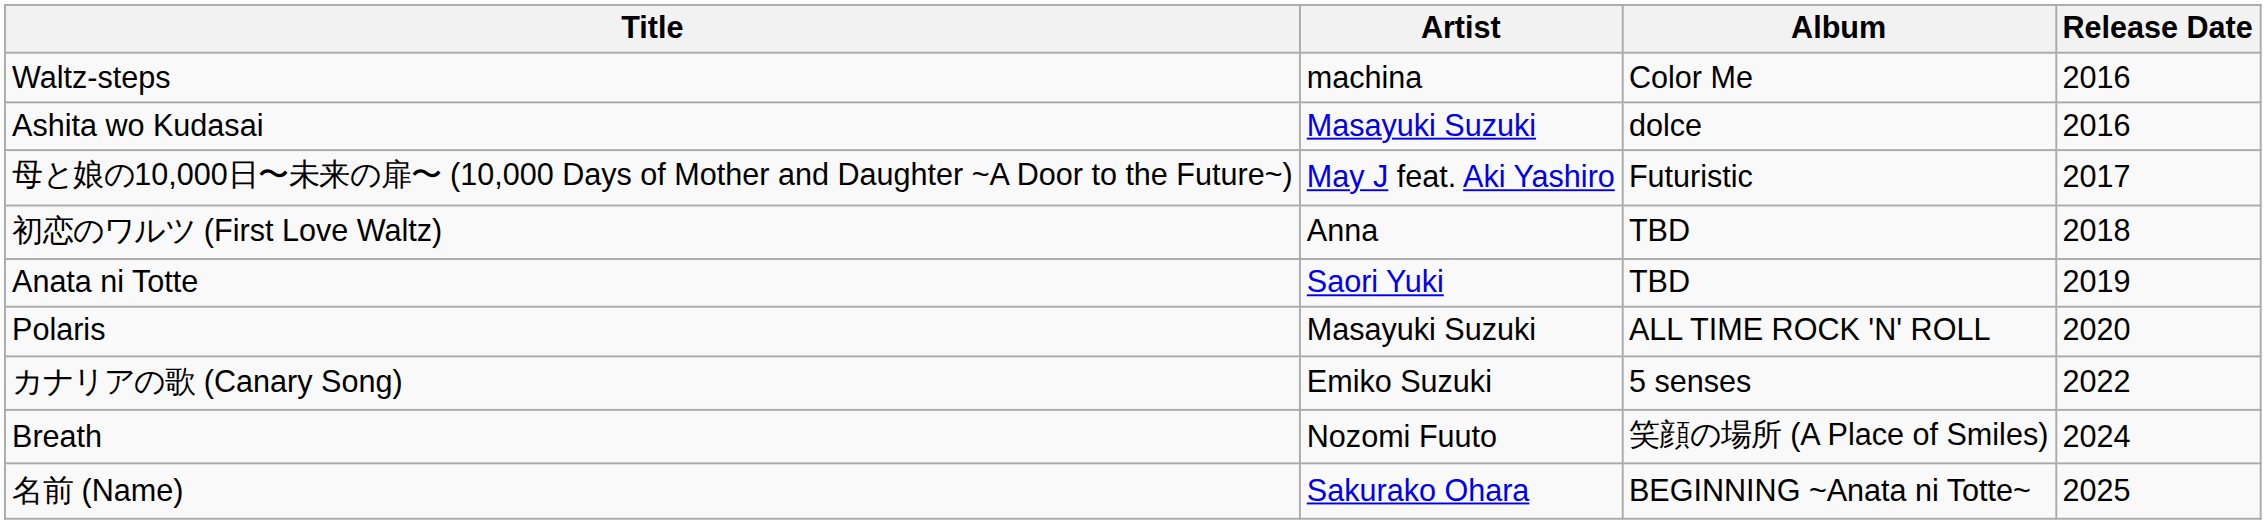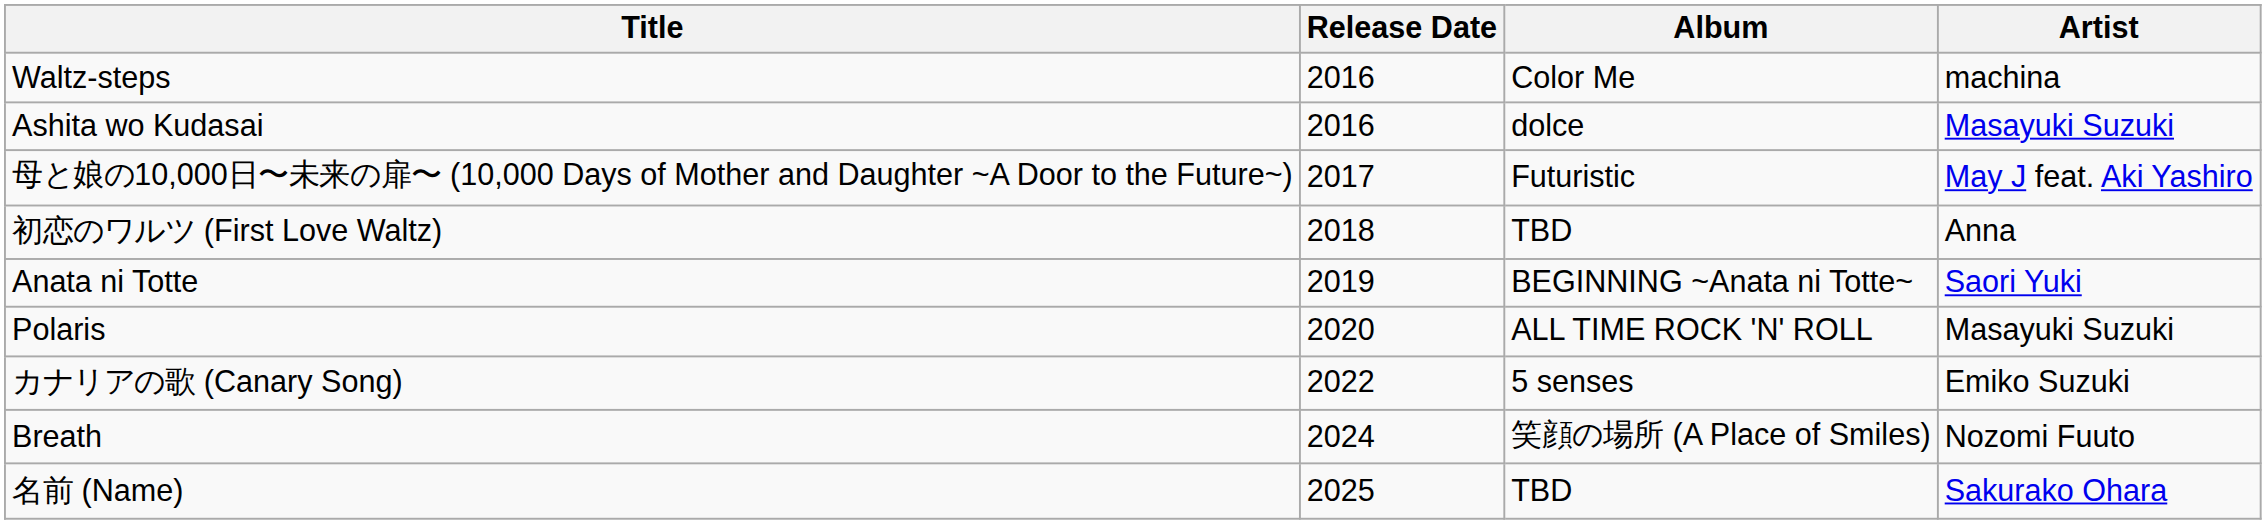 <table class="wikitable">
 <tr>
 <th>Title</th>
+<th>Release Date</th>
+<th>Album</th>
 <th>Artist</th>
-<th>Album</th>
-<th>Release Date</th>
 </tr>
 <tr>
 <td>Waltz-steps</td>
+<td>2016</td>
+<td>Color Me</td>
 <td>machina</td>
-<td>Color Me</td>
-<td>2016</td>
 </tr>
 <tr>
 <td>Ashita wo Kudasai</td>
+<td>2016</td>
+<td>dolce</td>
 <td><a href='#'>Masayuki Suzuki</a></td>
-<td>dolce</td>
-<td>2016</td>
 </tr>
 <tr>
 <td>母と娘の10,000日〜未来の扉〜 (10,000 Days of Mother and Daughter ~A Door to the Future~)</td>
+<td>2017</td>
+<td>Futuristic</td>
 <td><a href='#'>May J</a> feat. <a href='#'>Aki Yashiro</a></td>
-<td>Futuristic</td>
-<td>2017</td>
 </tr>
 <tr>
 <td>初恋のワルツ (First Love Waltz)</td>
+<td>2018</td>
+<td>TBD</td>
 <td>Anna</td>
-<td>TBD</td>
-<td>2018</td>
 </tr>
 <tr>
 <td>Anata ni Totte</td>
+<td>2019</td>
+<td>BEGINNING ~Anata ni Totte~</td>
 <td><a href='#'>Saori Yuki</a></td>
-<td>TBD</td>
-<td>2019</td>
 </tr>
 <tr>
 <td>Polaris</td>
+<td>2020</td>
+<td>ALL TIME ROCK 'N' ROLL</td>
 <td>Masayuki Suzuki</td>
-<td>ALL TIME ROCK 'N' ROLL</td>
-<td>2020</td>
 </tr>
 <tr>
 <td>カナリアの歌 (Canary Song)</td>
+<td>2022</td>
+<td>5 senses</td>
 <td>Emiko Suzuki</td>
-<td>5 senses</td>
-<td>2022</td>
 </tr>
 <tr>
 <td>Breath</td>
+<td>2024</td>
+<td>笑顔の場所 (A Place of Smiles)</td>
 <td>Nozomi Fuuto</td>
-<td>笑顔の場所 (A Place of Smiles)</td>
-<td>2024</td>
 </tr>
 <tr>
 <td>名前 (Name)</td>
+<td>2025</td>
+<td>TBD</td>
 <td><a href='#'>Sakurako Ohara</a></td>
-<td>BEGINNING ~Anata ni Totte~</td>
-<td>2025</td>
 </tr>
 </table>
